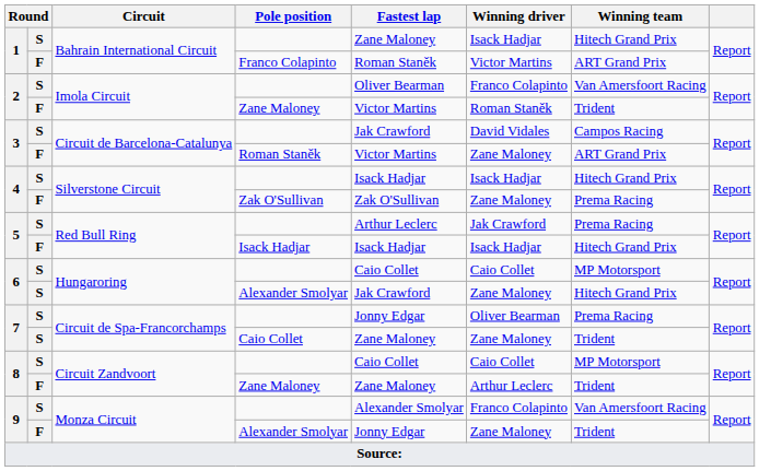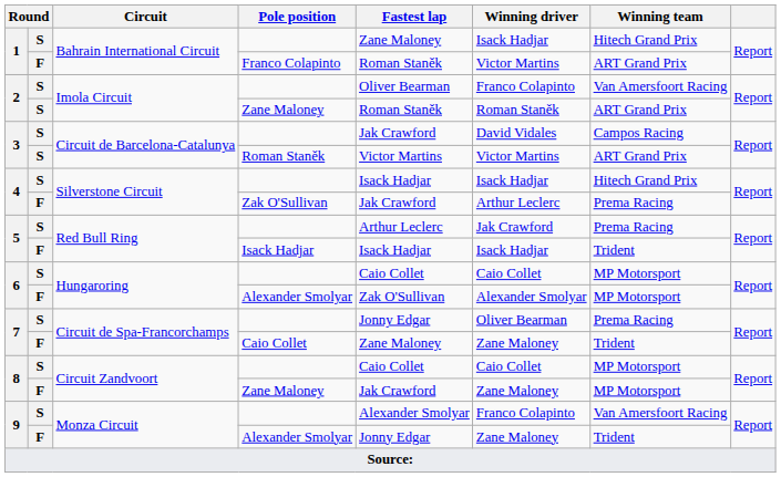 <table class="wikitable" style="font-size: 85%;">
 <tr>
 <th colspan=2>Round</th>
 <th>Circuit</th>
 <th nowrap><a href='#'>Pole position</a></th>
 <th nowrap><a href='#'>Fastest lap</a></th>
 <th nowrap>Winning driver</th>
 <th nowrap>Winning team</th>
 <th nowrap></th>
 </tr>
 <tr>
 <th rowspan=2>1</th>
 <th>S</th>
 <td rowspan=2, nowrap> <a href='#'>Bahrain International Circuit</a></td>
 <td></td>
 <td> <a href='#'>Zane Maloney</a></td>
 <td> <a href='#'>Isack Hadjar</a></td>
 <td nowrap> <a href='#'>Hitech Grand Prix</a></td>
 <td rowspan=2><a href='#'>Report</a></td>
 </tr>
 <tr>
 <th>F</th>
 <td nowrap> <a href='#'>Franco Colapinto</a></td>
 <td> <a href='#'>Roman Staněk</a></td>
 <td> <a href='#'>Victor Martins</a></td>
 <td> <a href='#'>ART Grand Prix</a></td>
 </tr>
 <tr>
 <th rowspan="2">2</th>
 <th>S</th>
 <td rowspan="2", nowrap> <a href='#'>Imola Circuit</a></td>
 <td></td>
 <td> <a href='#'>Oliver Bearman</a></td>
 <td> <a href='#'>Franco Colapinto</a></td>
 <td> <a href='#'>Van Amersfoort Racing</a></td>
 <td rowspan="2"><a href='#'>Report</a></td>
 </tr>
 <tr>
-<th>F</th>
+<th>S</th>
 <td> <a href='#'>Zane Maloney</a></td>
-<td> <a href='#'>Victor Martins</a></td>
 <td> <a href='#'>Roman Staněk</a></td>
-<td> <a href='#'>Trident</a></td>
+<td> <a href='#'>Roman Staněk</a></td>
+<td> <a href='#'>ART Grand Prix</a></td>
 </tr>
 <tr>
 <th rowspan=2>3</th>
 <th>S</th>
 <td rowspan=2, nowrap> <a href='#'>Circuit de Barcelona-Catalunya</a></td>
 <td></td>
 <td> <a href='#'>Jak Crawford</a></td>
 <td> <a href='#'>David Vidales</a></td>
 <td> <a href='#'>Campos Racing</a></td>
 <td rowspan=2><a href='#'>Report</a></td>
 </tr>
 <tr>
-<th>F</th>
+<th>S</th>
 <td> <a href='#'>Roman Staněk</a></td>
 <td> <a href='#'>Victor Martins</a></td>
-<td> <a href='#'>Zane Maloney</a></td>
+<td> <a href='#'>Victor Martins</a></td>
 <td nowrap> <a href='#'>ART Grand Prix</a></td>
 </tr>
 <tr>
 <th rowspan=2>4</th>
 <th>S</th>
 <td rowspan=2, nowrap> <a href='#'>Silverstone Circuit</a></td>
 <td></td>
 <td> <a href='#'>Isack Hadjar</a></td>
 <td> <a href='#'>Isack Hadjar</a></td>
 <td nowrap> <a href='#'>Hitech Grand Prix</a></td>
 <td rowspan=2><a href='#'>Report</a></td>
 </tr>
 <tr>
 <th>F</th>
 <td> <a href='#'>Zak O'Sullivan</a></td>
-<td> <a href='#'>Zak O'Sullivan</a></td>
-<td> <a href='#'>Zane Maloney</a></td>
+<td> <a href='#'>Jak Crawford</a></td>
+<td> <a href='#'>Arthur Leclerc</a></td>
 <td> <a href='#'>Prema Racing</a></td>
 </tr>
 <tr>
 <th rowspan=2>5</th>
 <th>S</th>
 <td rowspan=2, nowrap> <a href='#'>Red Bull Ring</a></td>
 <td></td>
 <td> <a href='#'>Arthur Leclerc</a></td>
 <td> <a href='#'>Jak Crawford</a></td>
 <td> <a href='#'>Prema Racing</a></td>
 <td rowspan=2><a href='#'>Report</a></td>
 </tr>
 <tr>
 <th>F</th>
 <td> <a href='#'>Isack Hadjar</a></td>
 <td> <a href='#'>Isack Hadjar</a></td>
 <td> <a href='#'>Isack Hadjar</a></td>
-<td nowrap> <a href='#'>Hitech Grand Prix</a></td>
+<td> <a href='#'>Trident</a></td>
 </tr>
 <tr>
 <th rowspan=2>6</th>
 <th>S</th>
 <td rowspan=2, nowrap> <a href='#'>Hungaroring</a></td>
 <td></td>
 <td> <a href='#'>Caio Collet</a></td>
 <td> <a href='#'>Caio Collet</a></td>
 <td> <a href='#'>MP Motorsport</a></td>
 <td rowspan=2><a href='#'>Report</a></td>
 </tr>
 <tr>
-<th>S</th>
+<th>F</th>
 <td nowrap> <a href='#'>Alexander Smolyar</a></td>
-<td> <a href='#'>Jak Crawford</a></td>
-<td> <a href='#'>Zane Maloney</a></td>
-<td nowrap> <a href='#'>Hitech Grand Prix</a></td>
+<td> <a href='#'>Zak O'Sullivan</a></td>
+<td nowrap> <a href='#'>Alexander Smolyar</a></td>
+<td> <a href='#'>MP Motorsport</a></td>
 </tr>
 <tr>
 <th rowspan=2>7</th>
 <th>S</th>
 <td rowspan=2, nowrap> <a href='#'>Circuit de Spa-Francorchamps</a></td>
 <td></td>
 <td> <a href='#'>Jonny Edgar</a></td>
 <td> <a href='#'>Oliver Bearman</a></td>
 <td> <a href='#'>Prema Racing</a></td>
 <td rowspan=2><a href='#'>Report</a></td>
 </tr>
 <tr>
-<th>S</th>
+<th>F</th>
 <td> <a href='#'>Caio Collet</a></td>
 <td> <a href='#'>Zane Maloney</a></td>
 <td> <a href='#'>Zane Maloney</a></td>
 <td> <a href='#'>Trident</a></td>
 </tr>
 <tr>
 <th rowspan=2>8</th>
 <th>S</th>
 <td rowspan=2, nowrap> <a href='#'>Circuit Zandvoort</a></td>
 <td></td>
 <td> <a href='#'>Caio Collet</a></td>
 <td> <a href='#'>Caio Collet</a></td>
 <td> <a href='#'>MP Motorsport</a></td>
 <td rowspan=2><a href='#'>Report</a></td>
 </tr>
 <tr>
 <th>F</th>
 <td> <a href='#'>Zane Maloney</a></td>
+<td> <a href='#'>Jak Crawford</a></td>
 <td> <a href='#'>Zane Maloney</a></td>
-<td> <a href='#'>Arthur Leclerc</a></td>
-<td> <a href='#'>Trident</a></td>
+<td> <a href='#'>MP Motorsport</a></td>
 </tr>
 <tr>
 <th rowspan=2>9</th>
 <th>S</th>
 <td rowspan=2, nowrap> <a href='#'>Monza Circuit</a></td>
 <td></td>
 <td nowrap> <a href='#'>Alexander Smolyar</a></td>
 <td nowrap> <a href='#'>Franco Colapinto</a></td>
 <td nowrap> <a href='#'>Van Amersfoort Racing</a></td>
 <td rowspan=2><a href='#'>Report</a></td>
 </tr>
 <tr>
 <th>F</th>
 <td> <a href='#'>Alexander Smolyar</a></td>
 <td> <a href='#'>Jonny Edgar</a></td>
 <td> <a href='#'>Zane Maloney</a></td>
 <td> <a href='#'>Trident</a></td>
 </tr>
 <tr>
 <td colspan="8" style="background-color:#EAECF0;text-align:center" align="bottom"><strong>Source:</strong></td>
 </tr>
 </table>
